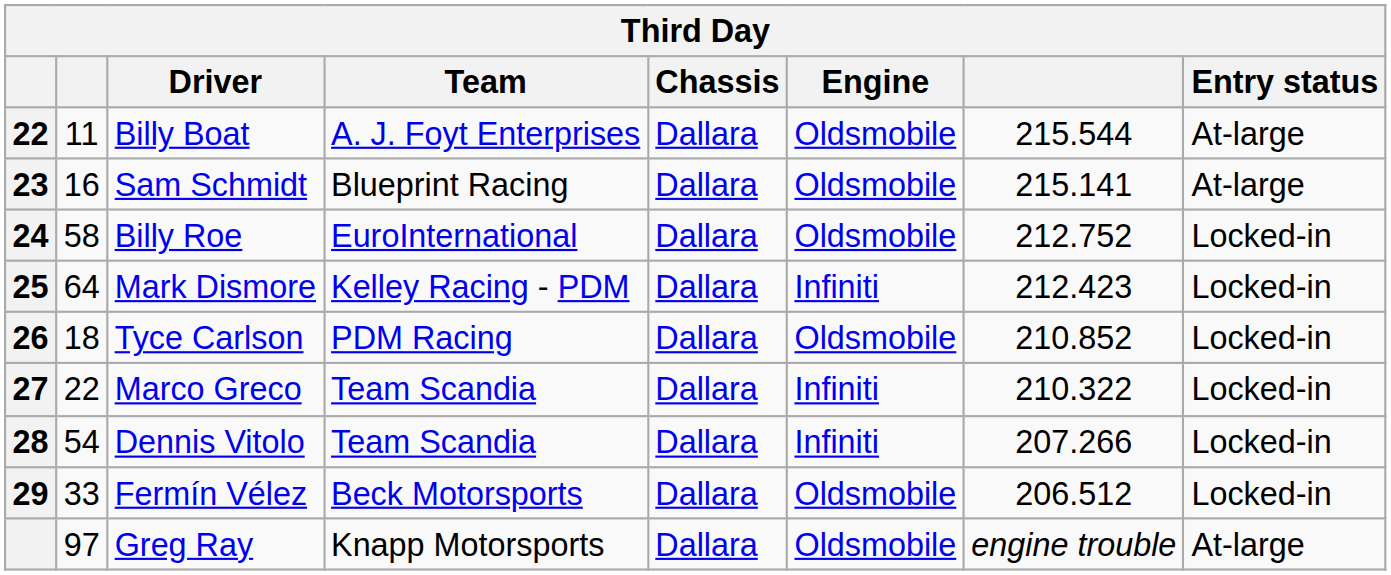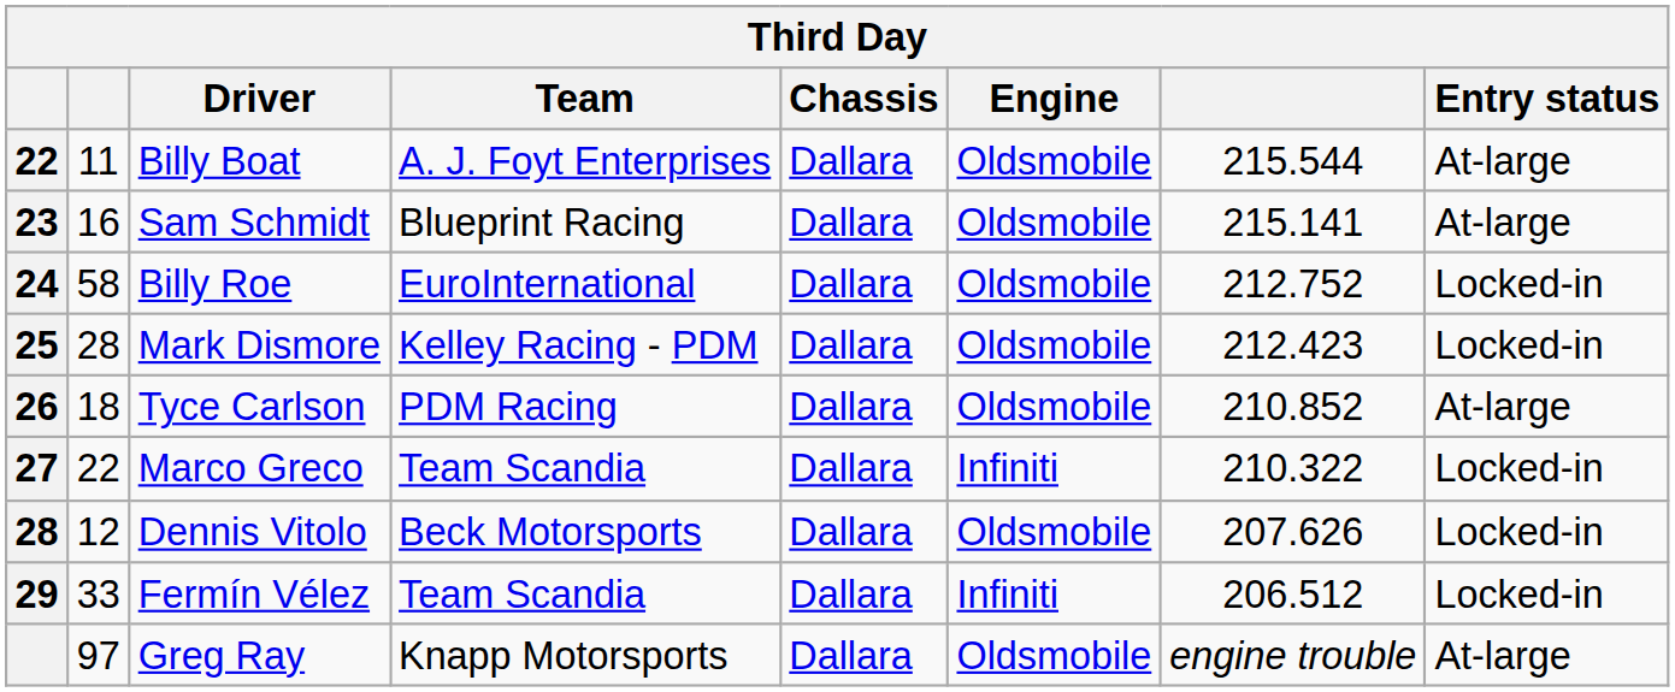 <table class="wikitable" style="font-size:95%;">
 <tr>
 <th colspan=8>Third Day</th>
 </tr>
 <tr>
 <th></th>
 <th></th>
 <th>Driver</th>
 <th>Team</th>
 <th>Chassis</th>
 <th>Engine</th>
 <th></th>
 <th>Entry status</th>
 </tr>
 <tr>
 <th scope="row">22</th>
 <td style="text-align:center;">11</td>
 <td> <a href='#'>Billy Boat</a> <strong></strong></td>
 <td><a href='#'>A. J. Foyt Enterprises</a></td>
 <td><a href='#'>Dallara</a></td>
 <td><a href='#'>Oldsmobile</a></td>
 <td style="text-align:center;">215.544</td>
 <td>At-large</td>
 </tr>
 <tr>
 <th scope="row">23</th>
 <td style="text-align:center;">16</td>
 <td> <a href='#'>Sam Schmidt</a> <strong></strong></td>
 <td>Blueprint Racing</td>
 <td><a href='#'>Dallara</a></td>
 <td><a href='#'>Oldsmobile</a></td>
 <td style="text-align:center;">215.141</td>
 <td>At-large</td>
 </tr>
 <tr>
 <th scope="row">24</th>
 <td style="text-align:center;">58</td>
 <td> <a href='#'>Billy Roe</a> <strong></strong></td>
 <td><a href='#'>EuroInternational</a></td>
 <td><a href='#'>Dallara</a></td>
 <td><a href='#'>Oldsmobile</a></td>
 <td style="text-align:center;">212.752</td>
 <td>Locked-in</td>
 </tr>
 <tr>
 <th scope="row">25</th>
-<td style="text-align:center;">64</td>
+<td style="text-align:center;">28</td>
 <td> <a href='#'>Mark Dismore</a></td>
 <td><a href='#'>Kelley Racing</a> - <a href='#'>PDM</a></td>
 <td><a href='#'>Dallara</a></td>
-<td><a href='#'>Infiniti</a></td>
+<td><a href='#'>Oldsmobile</a></td>
 <td style="text-align:center;">212.423</td>
 <td>Locked-in</td>
 </tr>
 <tr>
 <th scope="row">26</th>
 <td style="text-align:center;">18</td>
 <td> <a href='#'>Tyce Carlson</a> <strong></strong></td>
 <td><a href='#'>PDM Racing</a></td>
 <td><a href='#'>Dallara</a></td>
 <td><a href='#'>Oldsmobile</a></td>
 <td style="text-align:center;">210.852</td>
-<td>Locked-in</td>
+<td>At-large</td>
 </tr>
 <tr>
 <th scope="row">27</th>
 <td style="text-align:center;">22</td>
 <td> <a href='#'>Marco Greco</a></td>
 <td><a href='#'>Team Scandia</a></td>
 <td><a href='#'>Dallara</a></td>
 <td><a href='#'>Infiniti</a></td>
 <td style="text-align:center;">210.322</td>
 <td>Locked-in</td>
 </tr>
 <tr>
 <th scope="row">28</th>
-<td style="text-align:center;">54</td>
+<td style="text-align:center;">12</td>
 <td> <a href='#'>Dennis Vitolo</a></td>
-<td><a href='#'>Team Scandia</a></td>
+<td><a href='#'>Beck Motorsports</a></td>
 <td><a href='#'>Dallara</a></td>
-<td><a href='#'>Infiniti</a></td>
-<td style="text-align:center;">207.266</td>
+<td><a href='#'>Oldsmobile</a></td>
+<td style="text-align:center;">207.626</td>
 <td>Locked-in</td>
 </tr>
 <tr>
 <th scope="row">29</th>
 <td style="text-align:center;">33</td>
 <td> <a href='#'>Fermín Vélez</a></td>
-<td><a href='#'>Beck Motorsports</a></td>
+<td><a href='#'>Team Scandia</a></td>
 <td><a href='#'>Dallara</a></td>
-<td><a href='#'>Oldsmobile</a></td>
+<td><a href='#'>Infiniti</a></td>
 <td style="text-align:center;">206.512</td>
 <td>Locked-in</td>
 </tr>
 <tr>
 <th scope="row"></th>
 <td style="text-align:center;">97</td>
 <td> <a href='#'>Greg Ray</a> <strong></strong></td>
 <td>Knapp Motorsports</td>
 <td><a href='#'>Dallara</a></td>
 <td><a href='#'>Oldsmobile</a></td>
 <td style="text-align:center;"><em>engine trouble</em></td>
 <td>At-large</td>
 </tr>
 </table>
